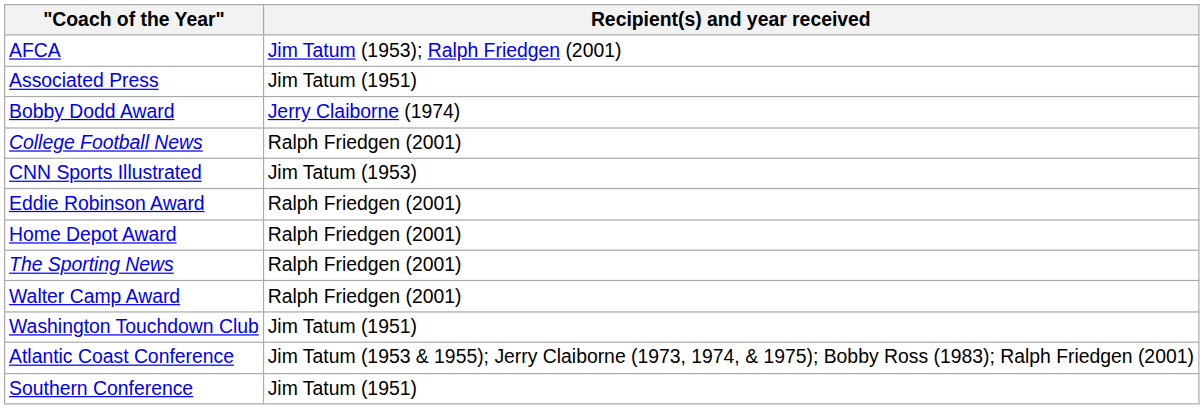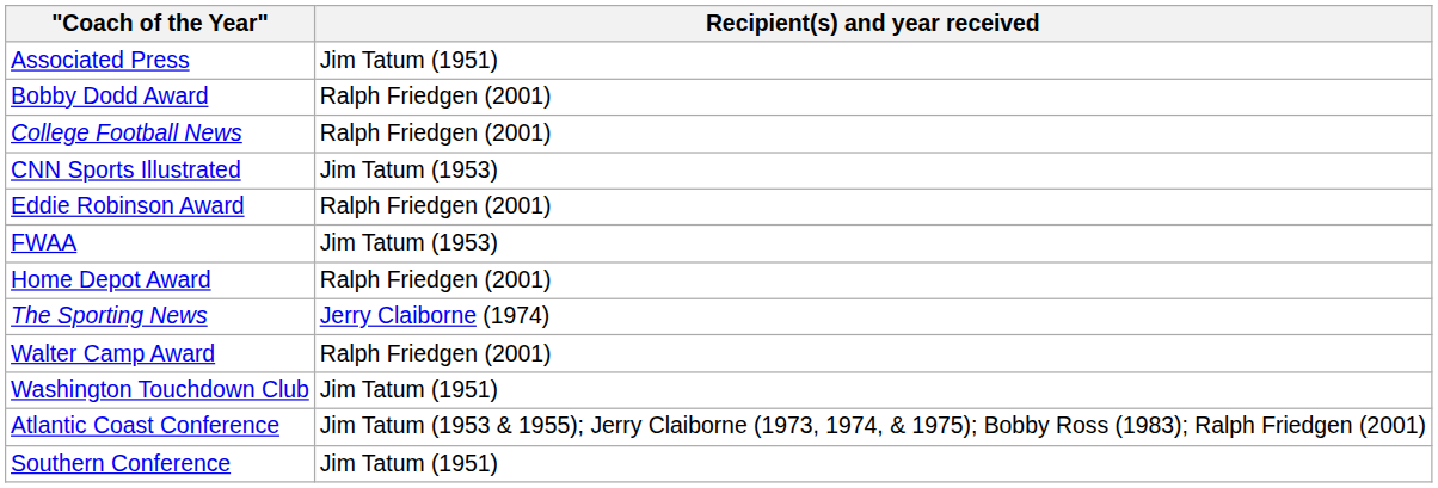 <table class="wikitable" style="background: #ffffff;">
 <tr>
 <th width=>"Coach of the Year"</th>
 <th width=>Recipient(s) and year received</th>
-</tr>
-<tr>
-<td><a href='#'>AFCA</a></td>
-<td><a href='#'>Jim Tatum</a> (1953); <a href='#'>Ralph Friedgen</a> (2001)</td>
 </tr>
 <tr>
 <td><a href='#'>Associated Press</a></td>
 <td>Jim Tatum (1951)</td>
 </tr>
 <tr>
 <td><a href='#'>Bobby Dodd Award</a></td>
-<td><a href='#'>Jerry Claiborne</a> (1974)</td>
+<td>Ralph Friedgen (2001)</td>
 </tr>
 <tr>
 <td><em><a href='#'>College Football News</a></em></td>
 <td>Ralph Friedgen (2001)</td>
 </tr>
 <tr>
 <td><a href='#'>CNN Sports Illustrated</a></td>
 <td>Jim Tatum (1953)</td>
 </tr>
 <tr>
 <td><a href='#'>Eddie Robinson Award</a></td>
 <td>Ralph Friedgen (2001)</td>
 </tr>
 <tr>
+<td><a href='#'>FWAA</a></td>
+<td>Jim Tatum (1953)</td>
+</tr>
+<tr>
 <td><a href='#'>Home Depot Award</a></td>
 <td>Ralph Friedgen (2001)</td>
 </tr>
 <tr>
 <td><em><a href='#'>The Sporting News</a></em></td>
-<td>Ralph Friedgen (2001)</td>
+<td><a href='#'>Jerry Claiborne</a> (1974)</td>
 </tr>
 <tr>
 <td><a href='#'>Walter Camp Award</a></td>
 <td>Ralph Friedgen (2001)</td>
 </tr>
 <tr>
 <td><a href='#'>Washington Touchdown Club</a></td>
 <td>Jim Tatum (1951)</td>
 </tr>
 <tr>
 <td><a href='#'>Atlantic Coast Conference</a></td>
 <td>Jim Tatum (1953 & 1955); Jerry Claiborne (1973, 1974, & 1975); Bobby Ross (1983); Ralph Friedgen (2001)</td>
 </tr>
 <tr>
 <td><a href='#'>Southern Conference</a></td>
 <td>Jim Tatum (1951)</td>
 </tr>
 </table>
